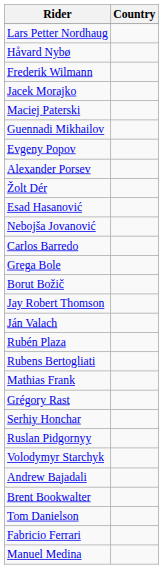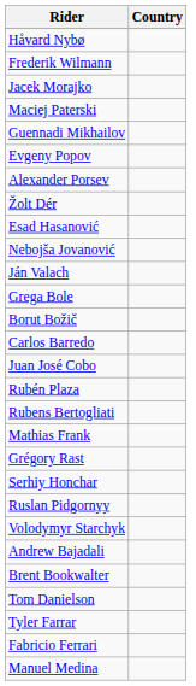 <table class="wikitable" style="font-size:95%; text-align:left;">
 <tr>
 <th>Rider</th>
 <th>Country</th>
 </tr>
 <tr>
-</tr>
-<tr>
-<td><a href='#'>Lars Petter Nordhaug</a></td>
-<td></td>
 </tr>
 <tr>
 <td><a href='#'>Håvard Nybø</a></td>
 <td></td>
 </tr>
 <tr>
 <td><a href='#'>Frederik Wilmann</a></td>
 <td></td>
 </tr>
 <tr>
 <td><a href='#'>Jacek Morajko</a></td>
 <td></td>
 </tr>
 <tr>
 <td><a href='#'>Maciej Paterski</a></td>
 <td></td>
 </tr>
 <tr>
 <td><a href='#'>Guennadi Mikhailov</a></td>
 <td></td>
 </tr>
 <tr>
 <td><a href='#'>Evgeny Popov</a></td>
 <td></td>
 </tr>
 <tr>
 <td><a href='#'>Alexander Porsev</a></td>
 <td></td>
 </tr>
 <tr>
 <td><a href='#'>Žolt Dér</a></td>
 <td></td>
 </tr>
 <tr>
 <td><a href='#'>Esad Hasanović</a></td>
 <td></td>
 </tr>
 <tr>
 <td><a href='#'>Nebojša Jovanović</a></td>
 <td></td>
 </tr>
 <tr>
-<td><a href='#'>Carlos Barredo</a></td>
+<td><a href='#'>Ján Valach</a></td>
 <td></td>
 </tr>
 <tr>
 <td><a href='#'>Grega Bole</a></td>
 <td></td>
 </tr>
 <tr>
 <td><a href='#'>Borut Božič</a></td>
 <td></td>
 </tr>
 <tr>
-<td><a href='#'>Jay Robert Thomson</a></td>
+<td><a href='#'>Carlos Barredo</a></td>
 <td></td>
 </tr>
 <tr>
-<td><a href='#'>Ján Valach</a></td>
+<td><a href='#'>Juan José Cobo</a></td>
 <td></td>
 </tr>
 <tr>
 <td><a href='#'>Rubén Plaza</a></td>
 <td></td>
 </tr>
 <tr>
 <td><a href='#'>Rubens Bertogliati</a></td>
 <td></td>
 </tr>
 <tr>
 <td><a href='#'>Mathias Frank</a></td>
 <td></td>
 </tr>
 <tr>
 <td><a href='#'>Grégory Rast</a></td>
 <td></td>
 </tr>
 <tr>
 <td><a href='#'>Serhiy Honchar</a></td>
 <td></td>
 </tr>
 <tr>
 <td><a href='#'>Ruslan Pidgornyy</a></td>
 <td></td>
 </tr>
 <tr>
 <td><a href='#'>Volodymyr Starchyk</a></td>
 <td></td>
 </tr>
 <tr>
 <td><a href='#'>Andrew Bajadali</a></td>
 <td></td>
 </tr>
 <tr>
 <td><a href='#'>Brent Bookwalter</a></td>
 <td></td>
 </tr>
 <tr>
 <td><a href='#'>Tom Danielson</a></td>
 <td></td>
 </tr>
 <tr>
+<td><a href='#'>Tyler Farrar</a></td>
+<td></td>
+</tr>
+<tr>
 <td><a href='#'>Fabricio Ferrari</a></td>
 <td></td>
 </tr>
 <tr>
 <td><a href='#'>Manuel Medina</a></td>
 <td></td>
 </tr>
 </table>
